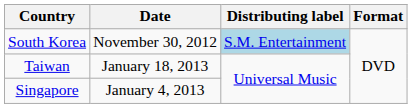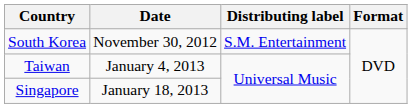 <table class="wikitable" style="text-align:center;">
 <tr>
 <th>Country</th>
 <th>Date</th>
 <th>Distributing label</th>
 <th>Format</th>
 </tr>
 <tr>
 <td><a href='#'>South Korea</a></td>
 <td>November 30, 2012</td>
-<td style="background: lightblue;"><a href='#'>S.M. Entertainment</a></td>
+<td><a href='#'>S.M. Entertainment</a></td>
 <td rowspan="3">DVD</td>
 </tr>
 <tr>
 <td><a href='#'>Taiwan</a></td>
-<td>January 18, 2013</td>
+<td>January 4, 2013</td>
 <td rowspan="2"><a href='#'>Universal Music</a></td>
 </tr>
 <tr>
 <td><a href='#'>Singapore</a></td>
-<td>January 4, 2013</td>
+<td>January 18, 2013</td>
 </tr>
 </table>
